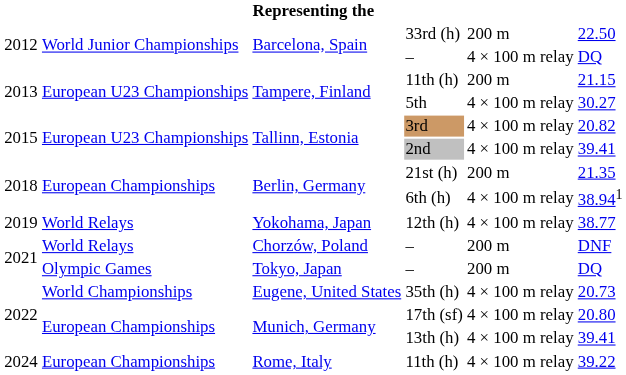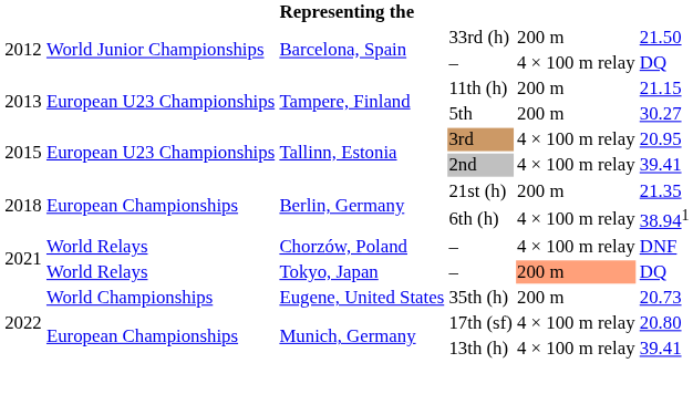 <table>
 <tr>
 <th colspan="6">Representing the </th>
 </tr>
 <tr>
 <td rowspan=2>2012</td>
 <td rowspan=2><a href='#'>World Junior Championships</a></td>
 <td rowspan=2><a href='#'>Barcelona, Spain</a></td>
 <td>33rd (h)</td>
 <td>200 m</td>
-<td><a href='#'>22.50</a></td>
+<td><a href='#'>21.50</a></td>
 </tr>
 <tr>
 <td>–</td>
 <td>4 × 100 m relay</td>
 <td><a href='#'>DQ</a></td>
 </tr>
 <tr>
 <td rowspan=2>2013</td>
 <td rowspan=2><a href='#'>European U23 Championships</a></td>
 <td rowspan=2><a href='#'>Tampere, Finland</a></td>
 <td>11th (h)</td>
 <td>200 m</td>
 <td><a href='#'>21.15</a></td>
 </tr>
 <tr>
 <td>5th</td>
-<td>4 × 100 m relay</td>
+<td>200 m</td>
 <td><a href='#'>30.27</a></td>
 </tr>
 <tr>
 <td rowspan=2>2015</td>
 <td rowspan=2><a href='#'>European U23 Championships</a></td>
 <td rowspan=2><a href='#'>Tallinn, Estonia</a></td>
 <td bgcolor=cc9966>3rd</td>
 <td>4 × 100 m relay</td>
-<td><a href='#'>20.82</a></td>
+<td><a href='#'>20.95</a></td>
 </tr>
 <tr>
 <td bgcolor=silver>2nd</td>
 <td>4 × 100 m relay</td>
 <td><a href='#'>39.41</a></td>
 </tr>
 <tr>
 <td rowspan=2>2018</td>
 <td rowspan=2><a href='#'>European Championships</a></td>
 <td rowspan=2><a href='#'>Berlin, Germany</a></td>
 <td>21st (h)</td>
 <td>200 m</td>
 <td><a href='#'>21.35</a></td>
 </tr>
 <tr>
 <td>6th (h)</td>
 <td>4 × 100 m relay</td>
 <td><a href='#'>38.94</a><sup>1</sup></td>
 </tr>
 <tr>
-<td>2019</td>
-<td><a href='#'>World Relays</a></td>
-<td><a href='#'>Yokohama, Japan</a></td>
-<td>12th (h)</td>
-<td>4 × 100 m relay</td>
-<td><a href='#'>38.77</a></td>
-</tr>
-<tr>
 <td rowspan=2>2021</td>
 <td><a href='#'>World Relays</a></td>
 <td><a href='#'>Chorzów, Poland</a></td>
 <td>–</td>
-<td>200 m</td>
+<td>4 × 100 m relay</td>
 <td><a href='#'>DNF</a></td>
 </tr>
 <tr>
-<td><a href='#'>Olympic Games</a></td>
+<td><a href='#'>World Relays</a></td>
 <td><a href='#'>Tokyo, Japan</a></td>
 <td>–</td>
-<td>200 m</td>
+<td style="background: lightsalmon;">200 m</td>
 <td><a href='#'>DQ</a></td>
 </tr>
 <tr>
 <td rowspan=3>2022</td>
 <td><a href='#'>World Championships</a></td>
 <td><a href='#'>Eugene, United States</a></td>
 <td>35th (h)</td>
-<td>4 × 100 m relay</td>
+<td>200 m</td>
 <td><a href='#'>20.73</a></td>
 </tr>
 <tr>
 <td rowspan=2><a href='#'>European Championships</a></td>
 <td rowspan=2><a href='#'>Munich, Germany</a></td>
 <td>17th (sf)</td>
 <td>4 × 100 m relay</td>
 <td><a href='#'>20.80</a></td>
 </tr>
 <tr>
 <td>13th (h)</td>
 <td>4 × 100 m relay</td>
 <td><a href='#'>39.41</a></td>
 </tr>
-<tr>
-<td>2024</td>
-<td><a href='#'>European Championships</a></td>
-<td><a href='#'>Rome, Italy</a></td>
-<td>11th (h)</td>
-<td>4 × 100 m relay</td>
-<td><a href='#'>39.22</a></td>
-</tr>
 </table>
